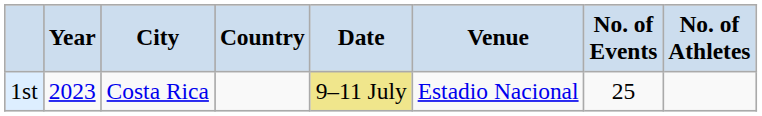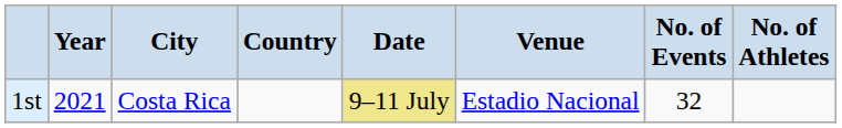 <table class="wikitable" style="text-align:center; font-size: 90%;" align="center">
 <tr>
 <th style="background-color: #CCDDEE;"></th>
 <th style="background-color: #CCDDEE;">Year</th>
 <th style="background-color: #CCDDEE;">City</th>
 <th style="background-color: #CCDDEE;">Country</th>
 <th style="background-color: #CCDDEE;">Date</th>
 <th style="background-color: #CCDDEE;">Venue</th>
 <th style="background-color: #CCDDEE;">No. of <br>Events</th>
 <th style="background-color: #CCDDEE;">No. of<br>Athletes</th>
 </tr>
 <tr>
 <td bgcolor=DDEEFF>1st</td>
-<td><a href='#'>2023</a></td>
+<td><a href='#'>2021</a></td>
 <td><a href='#'>Costa Rica</a></td>
 <td></td>
 <td style="background: khaki;">9–11 July</td>
 <td><a href='#'>Estadio Nacional</a></td>
-<td>25</td>
+<td>32</td>
 <td></td>
 </tr>
 </table>
